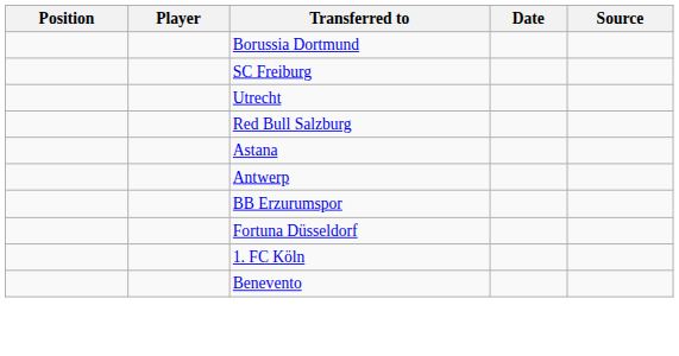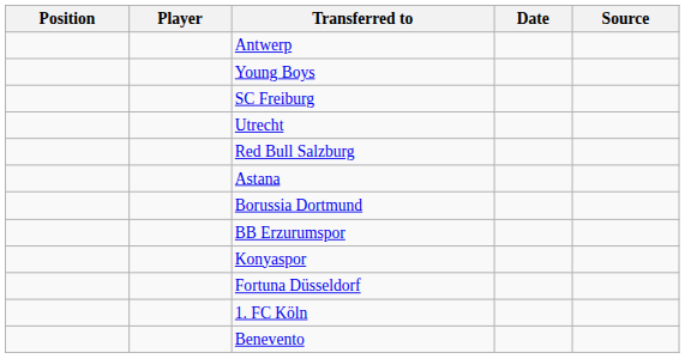 <table class="wikitable sortable" style="width:50%; text-align:center; font-size:95%; text-align:left;">
 <tr>
 <th>Position</th>
 <th>Player</th>
 <th>Transferred to</th>
 <th>Date</th>
 <th>Source</th>
 </tr>
 <tr>
 <td></td>
 <td></td>
-<td> <a href='#'>Borussia Dortmund</a></td>
+<td> <a href='#'>Antwerp</a></td>
+<td></td>
+<td></td>
+</tr>
+<tr>
+<td></td>
+<td></td>
+<td> <a href='#'>Young Boys</a></td>
 <td></td>
 <td></td>
 </tr>
 <tr>
 <td></td>
 <td></td>
 <td> <a href='#'>SC Freiburg</a></td>
 <td></td>
 <td></td>
 </tr>
 <tr>
 <td></td>
 <td></td>
 <td> <a href='#'>Utrecht</a></td>
 <td></td>
 <td></td>
 </tr>
 <tr>
 <td></td>
 <td></td>
 <td> <a href='#'>Red Bull Salzburg</a></td>
 <td></td>
 <td></td>
 </tr>
 <tr>
 <td></td>
 <td></td>
 <td> <a href='#'>Astana</a></td>
 <td></td>
 <td></td>
 </tr>
 <tr>
 <td></td>
 <td></td>
-<td> <a href='#'>Antwerp</a></td>
+<td> <a href='#'>Borussia Dortmund</a></td>
 <td></td>
 <td></td>
 </tr>
 <tr>
 <td></td>
 <td></td>
 <td> <a href='#'>BB Erzurumspor</a></td>
+<td></td>
+<td></td>
+</tr>
+<tr>
+<td></td>
+<td></td>
+<td> <a href='#'>Konyaspor</a></td>
 <td></td>
 <td></td>
 </tr>
 <tr>
 <td></td>
 <td></td>
 <td> <a href='#'>Fortuna Düsseldorf</a></td>
 <td></td>
 <td></td>
 </tr>
 <tr>
 <td></td>
 <td></td>
 <td> <a href='#'>1. FC Köln</a></td>
 <td></td>
 <td></td>
 </tr>
 <tr>
 <td></td>
 <td></td>
 <td> <a href='#'>Benevento</a></td>
 <td></td>
 <td></td>
 </tr>
 </table>
